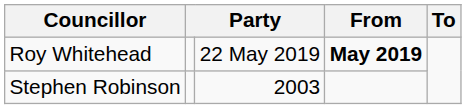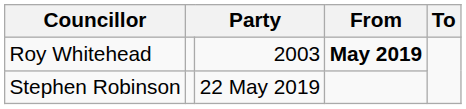 <table class=wikitable>
 <tr>
 <th>Councillor</th>
 <th colspan=2>Party</th>
 <th>From</th>
 <th>To</th>
 </tr>
 <tr>
 <td>Roy Whitehead</td>
 <td></td>
-<td align=right>22 May 2019</td>
+<td align=right>2003</td>
 <td align=right><strong>May 2019</strong></td>
 </tr>
 <tr>
 <td>Stephen Robinson</td>
 <td></td>
-<td align=right>2003</td>
+<td align=right>22 May 2019</td>
 <td></td>
 </tr>
 </table>
